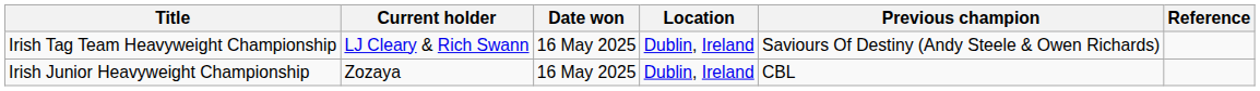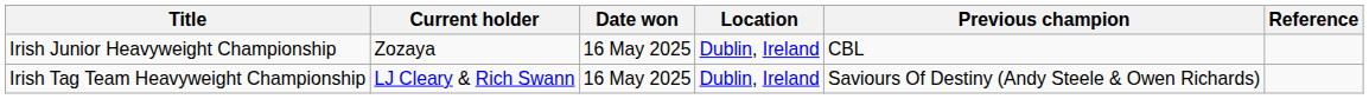 <table class="wikitable sortable">
 <tr>
 <th>Title</th>
 <th>Current holder</th>
 <th>Date won</th>
 <th>Location</th>
 <th>Previous champion</th>
 <th>Reference</th>
 </tr>
 <tr>
+<td>Irish Junior Heavyweight Championship</td>
+<td>Zozaya</td>
+<td>16 May 2025</td>
+<td><a href='#'>Dublin</a>, <a href='#'>Ireland</a></td>
+<td>CBL</td>
+<td></td>
+</tr>
+<tr>
 <td>Irish Tag Team Heavyweight Championship</td>
 <td><a href='#'>LJ Cleary</a> & <a href='#'>Rich Swann</a></td>
 <td>16 May 2025</td>
 <td><a href='#'>Dublin</a>, <a href='#'>Ireland</a></td>
 <td>Saviours Of Destiny (Andy Steele & Owen Richards)</td>
 <td></td>
 </tr>
-<tr>
-<td>Irish Junior Heavyweight Championship</td>
-<td>Zozaya</td>
-<td>16 May 2025</td>
-<td><a href='#'>Dublin</a>, <a href='#'>Ireland</a></td>
-<td>CBL</td>
-<td></td>
-</tr>
 </table>
